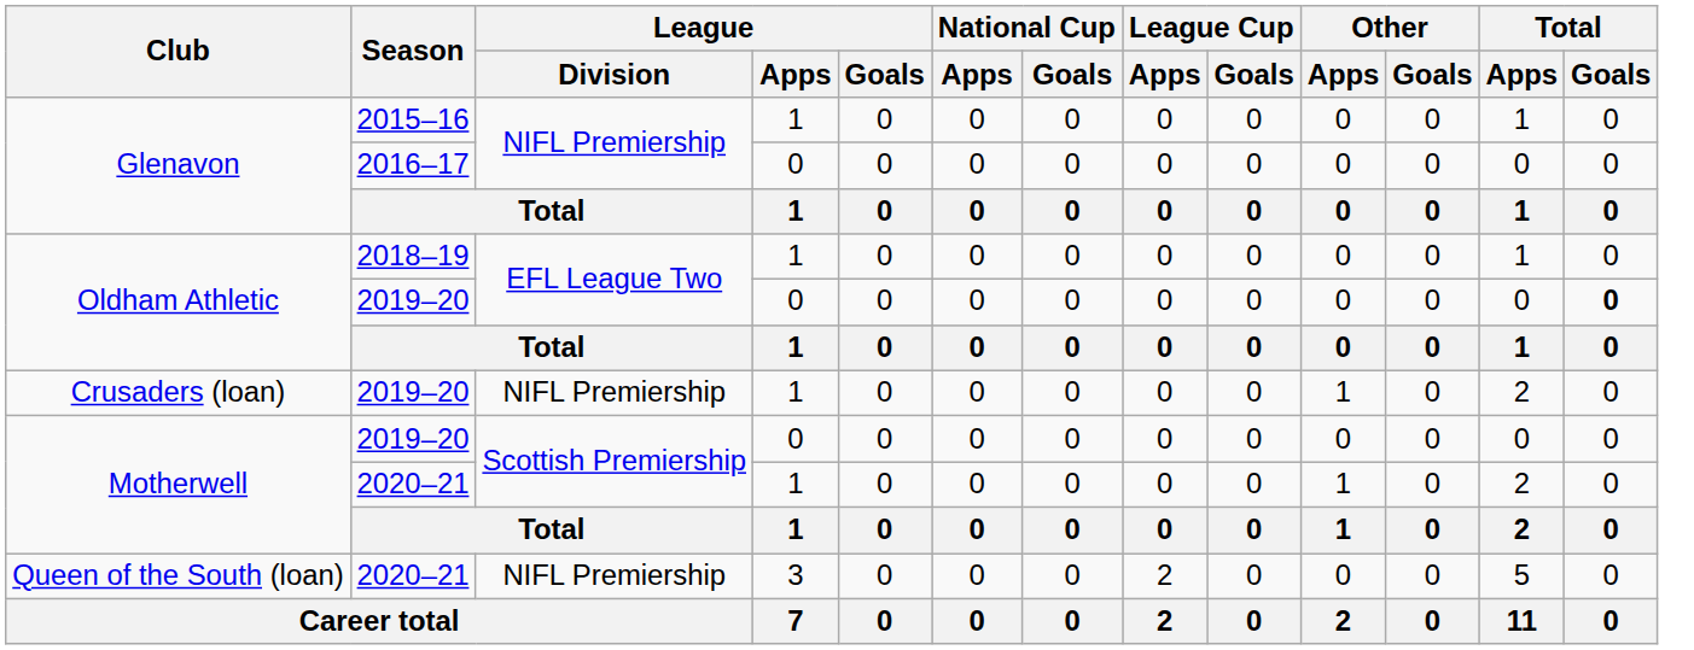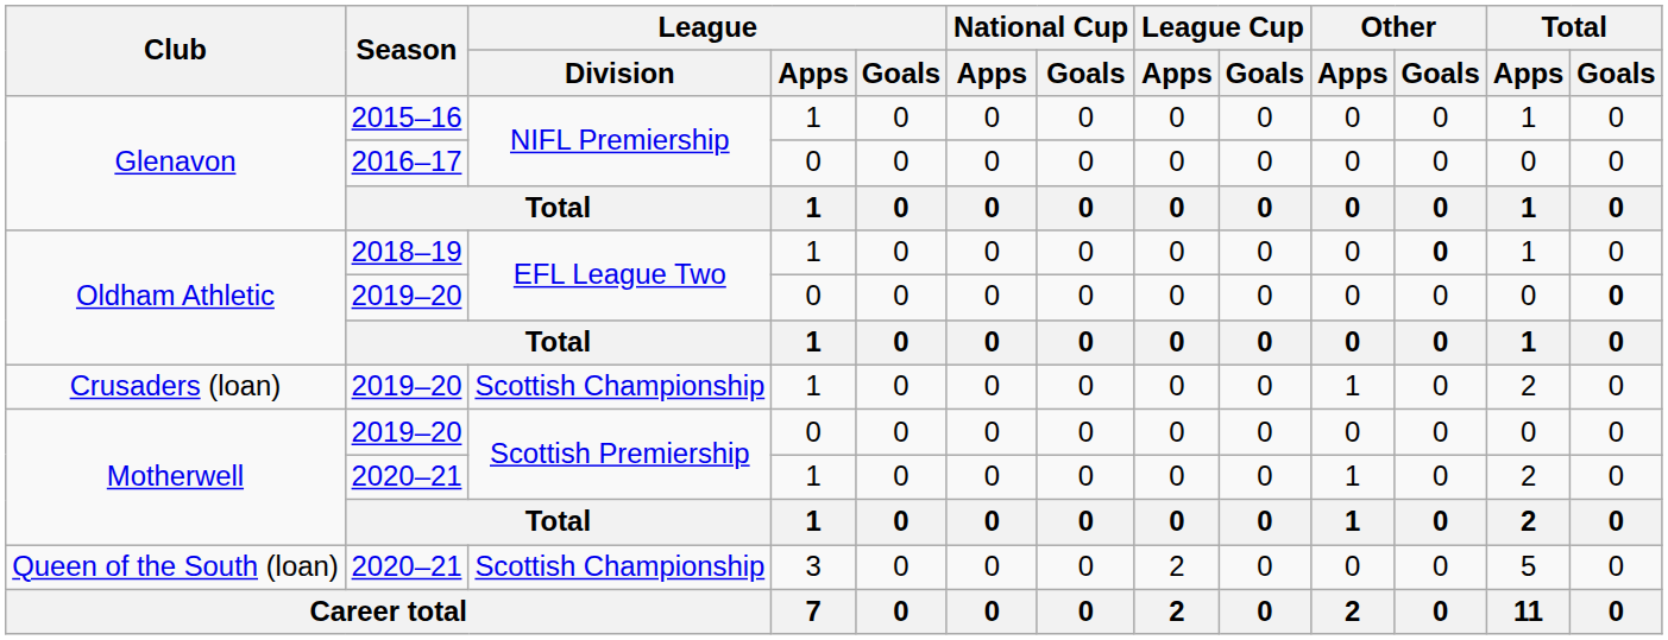 <table class="wikitable" style="text-align: center">
 <tr>
 <th rowspan="2">Club</th>
 <th rowspan="2">Season</th>
 <th colspan="3">League</th>
 <th colspan="2">National Cup</th>
 <th colspan="2">League Cup</th>
 <th colspan="2">Other</th>
 <th colspan="2">Total</th>
 </tr>
 <tr>
 <th>Division</th>
 <th>Apps</th>
 <th>Goals</th>
 <th>Apps</th>
 <th>Goals</th>
 <th>Apps</th>
 <th>Goals</th>
 <th>Apps</th>
 <th>Goals</th>
 <th>Apps</th>
 <th>Goals</th>
 </tr>
 <tr>
 <td rowspan="3"><a href='#'>Glenavon</a></td>
 <td><a href='#'>2015–16</a></td>
 <td rowspan="2"><a href='#'>NIFL Premiership</a></td>
 <td>1</td>
 <td>0</td>
 <td>0</td>
 <td>0</td>
 <td>0</td>
 <td>0</td>
 <td>0</td>
 <td>0</td>
 <td>1</td>
 <td>0</td>
 </tr>
 <tr>
 <td><a href='#'>2016–17</a></td>
 <td>0</td>
 <td>0</td>
 <td>0</td>
 <td>0</td>
 <td>0</td>
 <td>0</td>
 <td>0</td>
 <td>0</td>
 <td>0</td>
 <td>0</td>
 </tr>
 <tr>
 <th colspan=2>Total</th>
 <th>1</th>
 <th>0</th>
 <th>0</th>
 <th>0</th>
 <th>0</th>
 <th>0</th>
 <th>0</th>
 <th>0</th>
 <th>1</th>
 <th>0</th>
 </tr>
 <tr>
 <td rowspan=3><a href='#'>Oldham Athletic</a></td>
 <td><a href='#'>2018–19</a></td>
 <td rowspan=2><a href='#'>EFL League Two</a></td>
 <td>1</td>
 <td>0</td>
 <td>0</td>
 <td>0</td>
 <td>0</td>
 <td>0</td>
 <td>0</td>
-<td>0</td>
+<td><strong>0</strong></td>
 <td>1</td>
 <td>0</td>
 </tr>
 <tr>
 <td><a href='#'>2019–20</a></td>
 <td>0</td>
 <td>0</td>
 <td>0</td>
 <td>0</td>
 <td>0</td>
 <td>0</td>
 <td>0</td>
 <td>0</td>
 <td>0</td>
 <td><strong>0</strong></td>
 </tr>
 <tr>
 <th colspan=2>Total</th>
 <th>1</th>
 <th>0</th>
 <th>0</th>
 <th>0</th>
 <th>0</th>
 <th>0</th>
 <th>0</th>
 <th>0</th>
 <th>1</th>
 <th>0</th>
 </tr>
 <tr>
 <td><a href='#'>Crusaders</a> (loan)</td>
 <td><a href='#'>2019–20</a></td>
-<td>NIFL Premiership</td>
+<td><a href='#'>Scottish Championship</a></td>
 <td>1</td>
 <td>0</td>
 <td>0</td>
 <td>0</td>
 <td>0</td>
 <td>0</td>
 <td>1</td>
 <td>0</td>
 <td>2</td>
 <td>0</td>
 </tr>
 <tr>
 <td rowspan=3><a href='#'>Motherwell</a></td>
 <td><a href='#'>2019–20</a></td>
 <td rowspan=2><a href='#'>Scottish Premiership</a></td>
 <td>0</td>
 <td>0</td>
 <td>0</td>
 <td>0</td>
 <td>0</td>
 <td>0</td>
 <td>0</td>
 <td>0</td>
 <td>0</td>
 <td>0</td>
 </tr>
 <tr>
 <td><a href='#'>2020–21</a></td>
 <td>1</td>
 <td>0</td>
 <td>0</td>
 <td>0</td>
 <td>0</td>
 <td>0</td>
 <td>1</td>
 <td>0</td>
 <td>2</td>
 <td>0</td>
 </tr>
 <tr>
 <th colspan=2>Total</th>
 <th>1</th>
 <th>0</th>
 <th>0</th>
 <th>0</th>
 <th>0</th>
 <th>0</th>
 <th>1</th>
 <th>0</th>
 <th>2</th>
 <th>0</th>
 </tr>
 <tr>
 <td><a href='#'>Queen of the South</a> (loan)</td>
 <td><a href='#'>2020–21</a></td>
-<td>NIFL Premiership</td>
+<td><a href='#'>Scottish Championship</a></td>
 <td>3</td>
 <td>0</td>
 <td>0</td>
 <td>0</td>
 <td>2</td>
 <td>0</td>
 <td>0</td>
 <td>0</td>
 <td>5</td>
 <td>0</td>
 </tr>
 <tr>
 <th colspan=3>Career total</th>
 <th>7</th>
 <th>0</th>
 <th>0</th>
 <th>0</th>
 <th>2</th>
 <th>0</th>
 <th>2</th>
 <th>0</th>
 <th>11</th>
 <th>0</th>
 </tr>
 </table>
